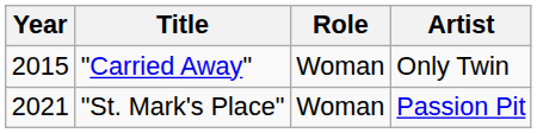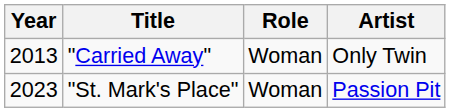 <table class="wikitable sortable">
 <tr>
 <th>Year</th>
 <th>Title</th>
 <th>Role</th>
 <th>Artist</th>
 </tr>
 <tr>
-<td>2015</td>
+<td>2013</td>
 <td>"<a href='#'>Carried Away</a>"</td>
 <td>Woman</td>
 <td>Only Twin</td>
 </tr>
 <tr>
-<td>2021</td>
+<td>2023</td>
 <td>"St. Mark's Place"</td>
 <td>Woman</td>
 <td><a href='#'>Passion Pit</a></td>
 </tr>
 </table>
